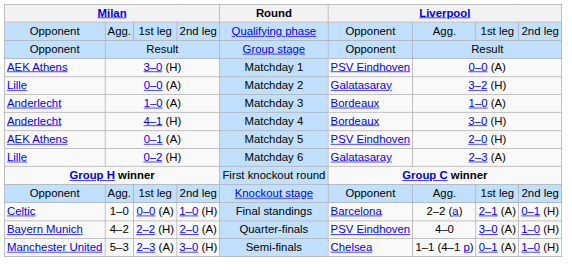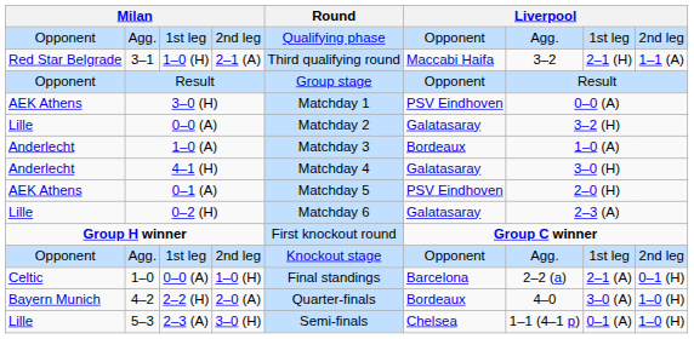 <table class="wikitable" style="text-align:center">
 <tr>
 <th colspan=4> <a href='#'>Milan</a></th>
 <th>Round</th>
 <th colspan=4> <a href='#'>Liverpool</a></th>
 </tr>
 <tr style="background:#c1e0ff">
 <td>Opponent</td>
 <td>Agg.</td>
 <td>1st leg</td>
 <td>2nd leg</td>
 <td><a href='#'>Qualifying phase</a></td>
 <td>Opponent</td>
 <td>Agg.</td>
 <td>1st leg</td>
 <td>2nd leg</td>
+</tr>
+<tr>
+<td align=left> <a href='#'>Red Star Belgrade</a></td>
+<td>3–1</td>
+<td><a href='#'>1–0</a> (H)</td>
+<td><a href='#'>2–1</a> (A)</td>
+<td bgcolor=#c1e0ff>Third qualifying round</td>
+<td align=left> <a href='#'>Maccabi Haifa</a></td>
+<td>3–2</td>
+<td><a href='#'>2–1</a> (H)</td>
+<td><a href='#'>1–1</a> (A)</td>
 </tr>
 <tr style="background:#c1e0ff">
 <td>Opponent</td>
 <td colspan=3>Result</td>
 <td><a href='#'>Group stage</a></td>
 <td>Opponent</td>
 <td colspan=3>Result</td>
 </tr>
 <tr>
 <td align=left> <a href='#'>AEK Athens</a></td>
 <td colspan=3><a href='#'>3–0</a> (H)</td>
 <td style="background:#c1e0ff">Matchday 1</td>
 <td align=left> <a href='#'>PSV Eindhoven</a></td>
 <td colspan=3><a href='#'>0–0</a> (A)</td>
 </tr>
 <tr>
 <td align=left> <a href='#'>Lille</a></td>
 <td colspan=3><a href='#'>0–0</a> (A)</td>
 <td style="background:#c1e0ff">Matchday 2</td>
 <td align=left> <a href='#'>Galatasaray</a></td>
 <td colspan=3><a href='#'>3–2</a> (H)</td>
 </tr>
 <tr>
 <td align=left> <a href='#'>Anderlecht</a></td>
 <td colspan=3><a href='#'>1–0</a> (A)</td>
 <td style="background:#c1e0ff">Matchday 3</td>
 <td align=left> <a href='#'>Bordeaux</a></td>
 <td colspan=3><a href='#'>1–0</a> (A)</td>
 </tr>
 <tr>
 <td align=left> <a href='#'>Anderlecht</a></td>
 <td colspan=3><a href='#'>4–1</a> (H)</td>
 <td style="background:#c1e0ff">Matchday 4</td>
-<td align=left> <a href='#'>Bordeaux</a></td>
+<td align=left> <a href='#'>Galatasaray</a></td>
 <td colspan=3><a href='#'>3–0</a> (H)</td>
 </tr>
 <tr>
 <td align=left> <a href='#'>AEK Athens</a></td>
 <td colspan=3><a href='#'>0–1</a> (A)</td>
 <td style="background:#c1e0ff">Matchday 5</td>
 <td align=left> <a href='#'>PSV Eindhoven</a></td>
 <td colspan=3><a href='#'>2–0</a> (H)</td>
 </tr>
 <tr>
 <td align=left> <a href='#'>Lille</a></td>
 <td colspan=3><a href='#'>0–2</a> (H)</td>
 <td style="background:#c1e0ff">Matchday 6</td>
 <td align=left> <a href='#'>Galatasaray</a></td>
 <td colspan=3><a href='#'>2–3</a> (A)</td>
 </tr>
 <tr>
 <td colspan="4" style="text-align:center;vertical-align:top"><strong><a href='#'>Group H</a> winner</strong><br></td>
 <td style="background:#c1e0ff">First knockout round</td>
 <td colspan="4" style="text-align:center;vertical-align:top"><strong><a href='#'>Group C</a> winner</strong><br></td>
 </tr>
 <tr style="background:#c1e0ff">
 <td>Opponent</td>
 <td>Agg.</td>
 <td>1st leg</td>
 <td>2nd leg</td>
 <td><a href='#'>Knockout stage</a></td>
 <td>Opponent</td>
 <td>Agg.</td>
 <td>1st leg</td>
 <td>2nd leg</td>
 </tr>
 <tr>
 <td align=left> <a href='#'>Celtic</a></td>
 <td>1–0</td>
 <td><a href='#'>0–0</a> (A)</td>
 <td><a href='#'>1–0</a>  (H)</td>
 <td style="background:#c1e0ff">Final standings</td>
 <td align=left> <a href='#'>Barcelona</a></td>
 <td>2–2 (<a href='#'>a</a>)</td>
 <td><a href='#'>2–1</a> (A)</td>
 <td><a href='#'>0–1</a> (H)</td>
 </tr>
 <tr>
 <td align=left> <a href='#'>Bayern Munich</a></td>
 <td>4–2</td>
 <td><a href='#'>2–2</a> (H)</td>
 <td><a href='#'>2–0</a> (A)</td>
 <td style="background:#c1e0ff">Quarter-finals</td>
-<td align=left> <a href='#'>PSV Eindhoven</a></td>
+<td align=left> <a href='#'>Bordeaux</a></td>
 <td>4–0</td>
 <td><a href='#'>3–0</a> (A)</td>
 <td><a href='#'>1–0</a> (H)</td>
 </tr>
 <tr>
-<td align=left> <a href='#'>Manchester United</a></td>
+<td align=left> <a href='#'>Lille</a></td>
 <td>5–3</td>
 <td><a href='#'>2–3</a> (A)</td>
 <td><a href='#'>3–0</a> (H)</td>
 <td style="background:#c1e0ff">Semi-finals</td>
 <td align=left> <a href='#'>Chelsea</a></td>
 <td>1–1 (4–1 <a href='#'>p</a>)</td>
 <td><a href='#'>0–1</a> (A)</td>
 <td><a href='#'>1–0</a> (H)</td>
 </tr>
 </table>
